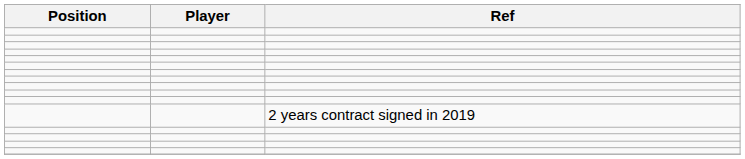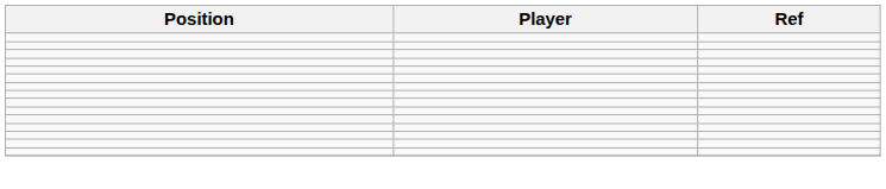 <table class="wikitable sortable" style="width:50%; text-align:center; font-size:100%; text-align:left;">
 <tr>
 <th><strong>Position</strong></th>
 <th><strong>Player</strong></th>
 <th><strong>Ref</strong></th>
 </tr>
 <tr>
 <td></td>
 <td></td>
 <td></td>
 </tr>
 <tr>
 <td></td>
 <td></td>
 <td></td>
 </tr>
 <tr>
 <td></td>
 <td></td>
 <td></td>
 </tr>
 <tr>
 <td></td>
 <td></td>
 <td></td>
 </tr>
 <tr>
 <td></td>
 <td></td>
 <td></td>
 </tr>
 <tr>
 <td></td>
 <td></td>
 <td></td>
 </tr>
 <tr>
 <td></td>
 <td></td>
 <td></td>
 </tr>
 <tr>
 <td></td>
 <td></td>
 <td></td>
 </tr>
 <tr>
 <td></td>
 <td></td>
 <td></td>
 </tr>
 <tr>
 <td></td>
 <td></td>
 <td></td>
 </tr>
 <tr>
 <td></td>
 <td></td>
 <td></td>
 </tr>
 <tr>
 <td></td>
 <td></td>
-<td>2 years contract signed in 2019 </td>
-</tr>
-<tr>
-<td></td>
-<td></td>
 <td></td>
 </tr>
 <tr>
 <td></td>
 <td></td>
 <td></td>
 </tr>
 <tr>
 <td></td>
 <td></td>
 <td></td>
 </tr>
 <tr>
 <td></td>
 <td></td>
 <td></td>
 </tr>
 <tr>
 </tr>
 </table>
